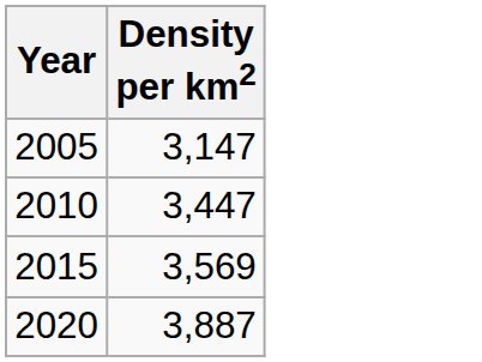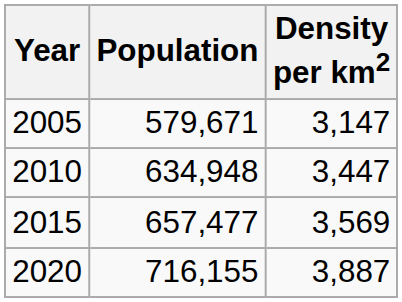 <table class="wikitable" style="text-align:right;">
 <tr>
 <th>Year</th>
+<th>Population</th>
 <th>Density <br> per km<sup>2</sup></th>
 </tr>
 <tr>
 <td>2005</td>
+<td align="right">579,671</td>
 <td align="right">3,147</td>
 </tr>
 <tr>
 <td>2010</td>
+<td align="right">634,948</td>
 <td align="right">3,447</td>
 </tr>
 <tr>
 <td>2015</td>
+<td align="right">657,477</td>
 <td align="right">3,569</td>
 </tr>
 <tr>
 <td>2020</td>
+<td align="right">716,155</td>
 <td align="right">3,887</td>
 </tr>
 </table>
